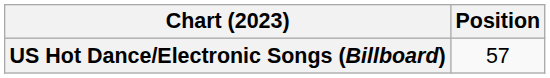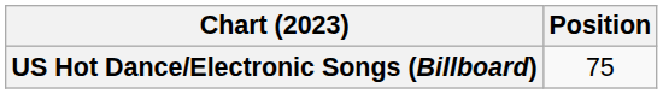 <table class="wikitable plainrowheaders" style="text-align:center">
 <tr>
 <th scope="col">Chart (2023)</th>
 <th scope="col">Position</th>
 </tr>
 <tr>
 <th scope="row">US Hot Dance/Electronic Songs (<em>Billboard</em>)</th>
-<td>57</td>
+<td>75</td>
 </tr>
 </table>
